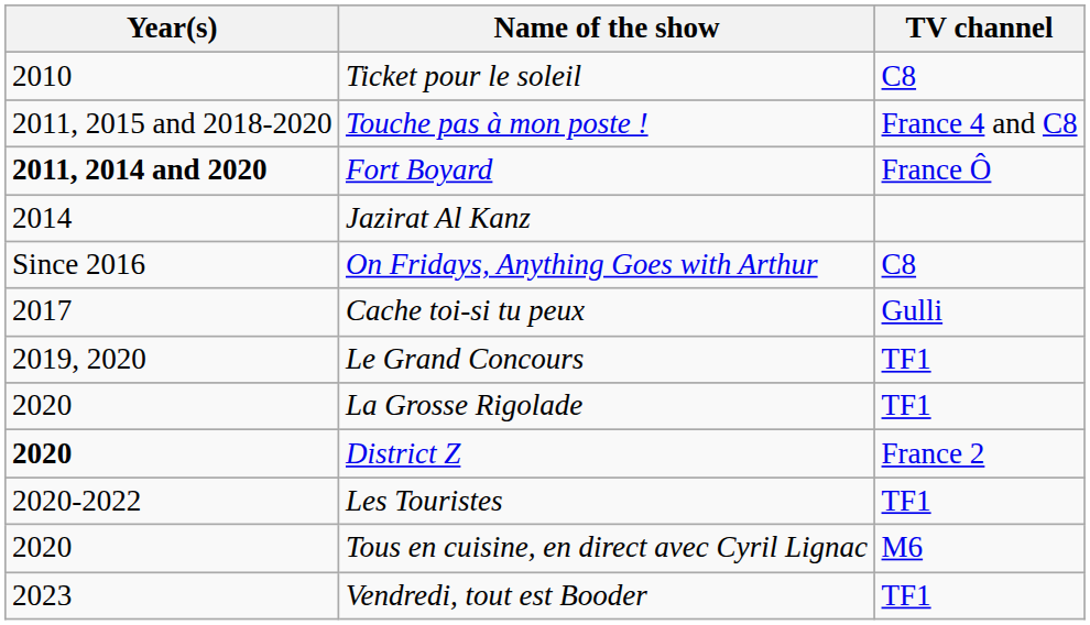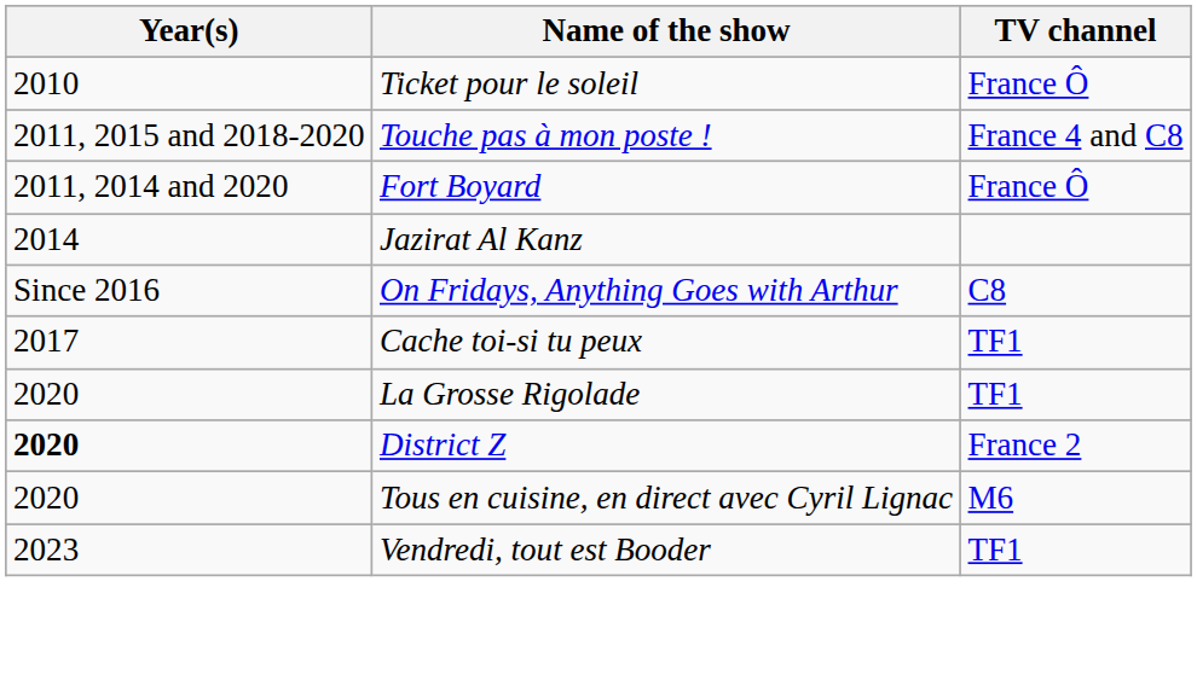 <table class="wikitable">
 <tr>
 <th>Year(s)</th>
 <th>Name of the show</th>
 <th>TV channel</th>
 </tr>
 <tr>
 <td>2010</td>
 <td><em>Ticket pour le soleil</em></td>
-<td><a href='#'>C8</a></td>
+<td><a href='#'>France Ô</a></td>
 </tr>
 <tr>
 <td>2011, 2015 and 2018-2020</td>
 <td><em><a href='#'>Touche pas à mon poste !</a></em></td>
 <td><a href='#'>France 4</a> and <a href='#'>C8</a></td>
 </tr>
 <tr>
-<td><strong>2011, 2014 and 2020</strong></td>
+<td>2011, 2014 and 2020</td>
 <td><em><a href='#'>Fort Boyard</a></em></td>
 <td><a href='#'>France Ô</a></td>
 </tr>
 <tr>
 <td>2014</td>
 <td><em>Jazirat Al Kanz</em></td>
 <td></td>
 </tr>
 <tr>
 <td>Since 2016</td>
 <td><em><a href='#'>On Fridays, Anything Goes with Arthur</a></em></td>
 <td><a href='#'>C8</a></td>
 </tr>
 <tr>
 <td>2017</td>
 <td><em>Cache toi-si tu peux</em></td>
-<td><a href='#'>Gulli</a></td>
-</tr>
-<tr>
-<td>2019, 2020</td>
-<td><em>Le Grand Concours</em></td>
 <td><a href='#'>TF1</a></td>
 </tr>
 <tr>
 <td>2020</td>
 <td><em>La Grosse Rigolade</em></td>
 <td><a href='#'>TF1</a></td>
 </tr>
 <tr>
 <td><strong>2020</strong></td>
 <td><em><a href='#'>District Z</a></em></td>
 <td><a href='#'>France 2</a></td>
 </tr>
 <tr>
-<td>2020-2022</td>
-<td><em>Les Touristes</em></td>
-<td><a href='#'>TF1</a></td>
-</tr>
-<tr>
 <td>2020</td>
 <td><em>Tous en cuisine, en direct avec Cyril Lignac</em></td>
 <td><a href='#'>M6</a></td>
 </tr>
 <tr>
 <td>2023</td>
 <td><em>Vendredi, tout est Booder</em></td>
 <td><a href='#'>TF1</a></td>
 </tr>
 </table>
